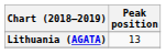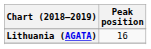 <table class="wikitable sortable plainrowheaders" style="text-align:center;">
 <tr>
 <th scope="col">Chart (2018–2019)</th>
 <th scope="col">Peak<br>position</th>
 </tr>
 <tr>
 </tr>
 <tr>
 </tr>
 <tr>
 </tr>
 <tr>
 </tr>
 <tr>
 </tr>
 <tr>
 <th scope="row">Lithuania (<a href='#'>AGATA</a>)</th>
-<td>13</td>
+<td>16</td>
 </tr>
 <tr>
 </tr>
 <tr>
 </tr>
 <tr>
 </tr>
 <tr>
 </tr>
 </table>
